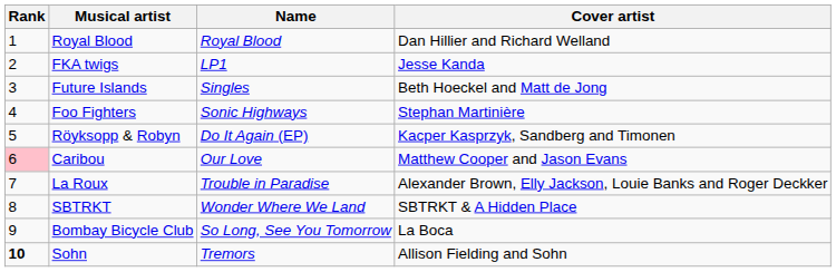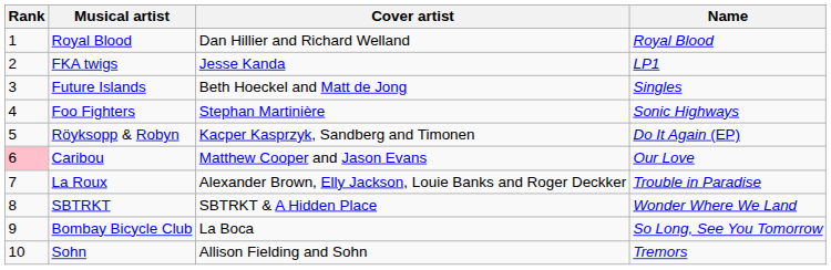 <table class=wikitable>
 <tr>
 <th>Rank</th>
 <th>Musical artist</th>
+<th>Cover artist</th>
 <th>Name</th>
-<th>Cover artist</th>
 </tr>
 <tr>
 <td>1</td>
 <td><a href='#'>Royal Blood</a></td>
+<td>Dan Hillier and Richard Welland</td>
 <td><em><a href='#'>Royal Blood</a></em></td>
-<td>Dan Hillier and Richard Welland</td>
 </tr>
 <tr>
 <td>2</td>
 <td><a href='#'>FKA twigs</a></td>
+<td><a href='#'>Jesse Kanda</a> </td>
 <td><em><a href='#'>LP1</a></em></td>
-<td><a href='#'>Jesse Kanda</a> </td>
 </tr>
 <tr>
 <td>3</td>
 <td><a href='#'>Future Islands</a></td>
+<td>Beth Hoeckel and <a href='#'>Matt de Jong</a></td>
 <td><em><a href='#'>Singles</a></em></td>
-<td>Beth Hoeckel and <a href='#'>Matt de Jong</a></td>
 </tr>
 <tr>
 <td>4</td>
 <td><a href='#'>Foo Fighters</a></td>
+<td><a href='#'>Stephan Martinière</a></td>
 <td><em><a href='#'>Sonic Highways</a></em></td>
-<td><a href='#'>Stephan Martinière</a></td>
 </tr>
 <tr>
 <td>5</td>
 <td><a href='#'>Röyksopp</a> & <a href='#'>Robyn</a></td>
+<td><a href='#'>Kacper Kasprzyk</a>, Sandberg and Timonen</td>
 <td><a href='#'><em>Do It Again</em> (EP)</a></td>
-<td><a href='#'>Kacper Kasprzyk</a>, Sandberg and Timonen</td>
 </tr>
 <tr>
 <td style="background: pink;">6</td>
 <td><a href='#'>Caribou</a></td>
+<td><a href='#'>Matthew Cooper</a> and <a href='#'>Jason Evans</a></td>
 <td><em><a href='#'>Our Love</a></em></td>
-<td><a href='#'>Matthew Cooper</a> and <a href='#'>Jason Evans</a></td>
 </tr>
 <tr>
 <td>7</td>
 <td><a href='#'>La Roux</a></td>
+<td>Alexander Brown, <a href='#'>Elly Jackson</a>, Louie Banks and Roger Deckker</td>
 <td><em><a href='#'>Trouble in Paradise</a></em></td>
-<td>Alexander Brown, <a href='#'>Elly Jackson</a>, Louie Banks and Roger Deckker</td>
 </tr>
 <tr>
 <td>8</td>
 <td><a href='#'>SBTRKT</a></td>
+<td>SBTRKT & <a href='#'>A Hidden Place</a></td>
 <td><em><a href='#'>Wonder Where We Land</a></em></td>
-<td>SBTRKT & <a href='#'>A Hidden Place</a></td>
 </tr>
 <tr>
 <td>9</td>
 <td><a href='#'>Bombay Bicycle Club</a></td>
+<td>La Boca</td>
 <td><em><a href='#'>So Long, See You Tomorrow</a></em></td>
-<td>La Boca</td>
 </tr>
 <tr>
-<td><strong>10</strong></td>
+<td>10</td>
 <td><a href='#'>Sohn</a></td>
+<td>Allison Fielding and Sohn</td>
 <td><em><a href='#'>Tremors</a></em></td>
-<td>Allison Fielding and Sohn</td>
 </tr>
 </table>
